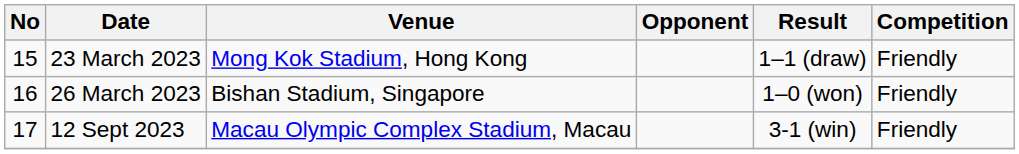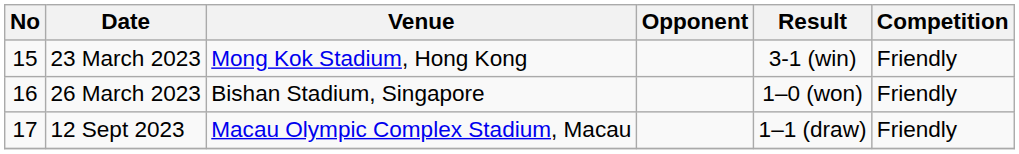 <table class="wikitable">
 <tr>
 <th>No</th>
 <th>Date</th>
 <th>Venue</th>
 <th>Opponent</th>
 <th>Result</th>
 <th>Competition</th>
 </tr>
 <tr>
 <td align=center>15</td>
 <td>23 March 2023</td>
 <td><a href='#'>Mong Kok Stadium</a>, Hong Kong</td>
 <td></td>
-<td align=center>1–1 (draw)</td>
+<td align=center>3-1 (win)</td>
 <td>Friendly</td>
 </tr>
 <tr>
 <td align=center>16</td>
 <td>26 March 2023</td>
 <td>Bishan Stadium, Singapore</td>
 <td></td>
 <td align=center>1–0 (won)</td>
 <td>Friendly</td>
 </tr>
 <tr>
 <td align=center>17</td>
 <td>12 Sept 2023</td>
 <td><a href='#'>Macau Olympic Complex Stadium</a>, Macau</td>
 <td></td>
-<td align=center>3-1 (win)</td>
+<td align=center>1–1 (draw)</td>
 <td>Friendly</td>
 </tr>
 <tr>
 </tr>
 </table>
